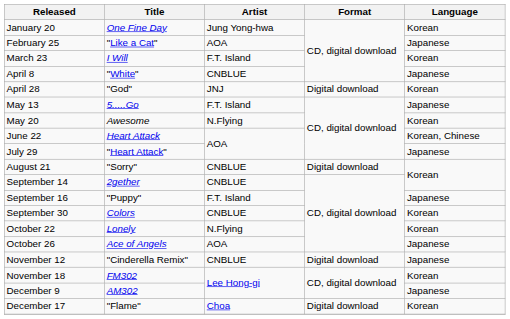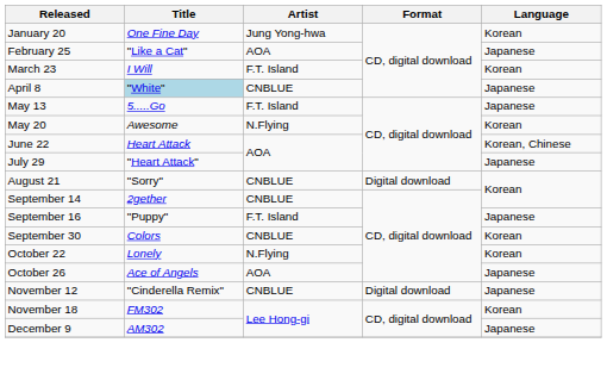 <table class="wikitable sortable" align="left center" style="width:65%;">
 <tr>
 <th style="width:20%;">Released</th>
 <th style="width:20%;">Title</th>
 <th style="width:20%;">Artist</th>
 <th style="width:20%;">Format</th>
 <th style="width:20%;">Language</th>
 </tr>
 <tr>
 <td>January 20</td>
 <td><em><a href='#'>One Fine Day</a></em></td>
 <td>Jung Yong-hwa</td>
 <td rowspan="4">CD, digital download</td>
 <td>Korean</td>
 </tr>
 <tr>
 <td>February 25</td>
 <td>"<a href='#'>Like a Cat</a>"</td>
 <td>AOA</td>
 <td>Japanese</td>
 </tr>
 <tr>
 <td>March 23</td>
 <td><em><a href='#'>I Will</a></em></td>
 <td>F.T. Island</td>
 <td>Korean</td>
 </tr>
 <tr>
 <td>April 8</td>
-<td>"<a href='#'>White</a>"</td>
+<td style="background: lightblue;">"<a href='#'>White</a>"</td>
 <td>CNBLUE</td>
 <td>Japanese</td>
-</tr>
-<tr>
-<td>April 28</td>
-<td>"God"</td>
-<td>JNJ</td>
-<td>Digital download</td>
-<td>Korean</td>
 </tr>
 <tr>
 <td>May 13</td>
 <td><em><a href='#'>5.....Go</a></em></td>
 <td>F.T. Island</td>
 <td rowspan="4">CD, digital download</td>
 <td>Japanese</td>
 </tr>
 <tr>
 <td>May 20</td>
 <td><em>Awesome</em></td>
 <td>N.Flying</td>
 <td>Korean</td>
 </tr>
 <tr>
 <td>June 22</td>
 <td><em><a href='#'>Heart Attack</a></em></td>
 <td rowspan="2">AOA</td>
 <td>Korean, Chinese</td>
 </tr>
 <tr>
 <td>July 29</td>
 <td>"<a href='#'>Heart Attack</a>"</td>
 <td>Japanese</td>
 </tr>
 <tr>
 <td>August 21</td>
 <td>"Sorry"</td>
 <td>CNBLUE</td>
 <td>Digital download</td>
 <td rowspan="2">Korean</td>
 </tr>
 <tr>
 <td>September 14</td>
 <td><em><a href='#'>2gether</a></em></td>
 <td>CNBLUE</td>
 <td rowspan="5">CD, digital download</td>
 </tr>
 <tr>
 <td>September 16</td>
 <td>"Puppy"</td>
 <td>F.T. Island</td>
 <td>Japanese</td>
 </tr>
 <tr>
 <td>September 30</td>
 <td><em><a href='#'>Colors</a></em></td>
 <td>CNBLUE</td>
 <td>Korean</td>
 </tr>
 <tr>
 <td>October 22</td>
 <td><em><a href='#'>Lonely</a></em></td>
 <td>N.Flying</td>
 <td>Korean</td>
 </tr>
 <tr>
 <td>October 26</td>
 <td><em><a href='#'>Ace of Angels</a></em></td>
 <td>AOA</td>
 <td>Japanese</td>
 </tr>
 <tr>
 <td>November 12</td>
 <td>"Cinderella Remix"</td>
 <td>CNBLUE</td>
 <td>Digital download</td>
 <td>Japanese</td>
 </tr>
 <tr>
 <td>November 18</td>
 <td><em><a href='#'>FM302</a></em></td>
 <td rowspan="2"><a href='#'>Lee Hong-gi</a></td>
 <td rowspan="2">CD, digital download</td>
 <td>Korean</td>
 </tr>
 <tr>
 <td>December 9</td>
 <td><em><a href='#'>AM302</a></em></td>
 <td>Japanese</td>
 </tr>
 <tr>
-<td>December 17</td>
-<td>"Flame"</td>
-<td><a href='#'>Choa</a></td>
-<td>Digital download</td>
-<td>Korean</td>
-</tr>
-<tr>
 </tr>
 </table>
